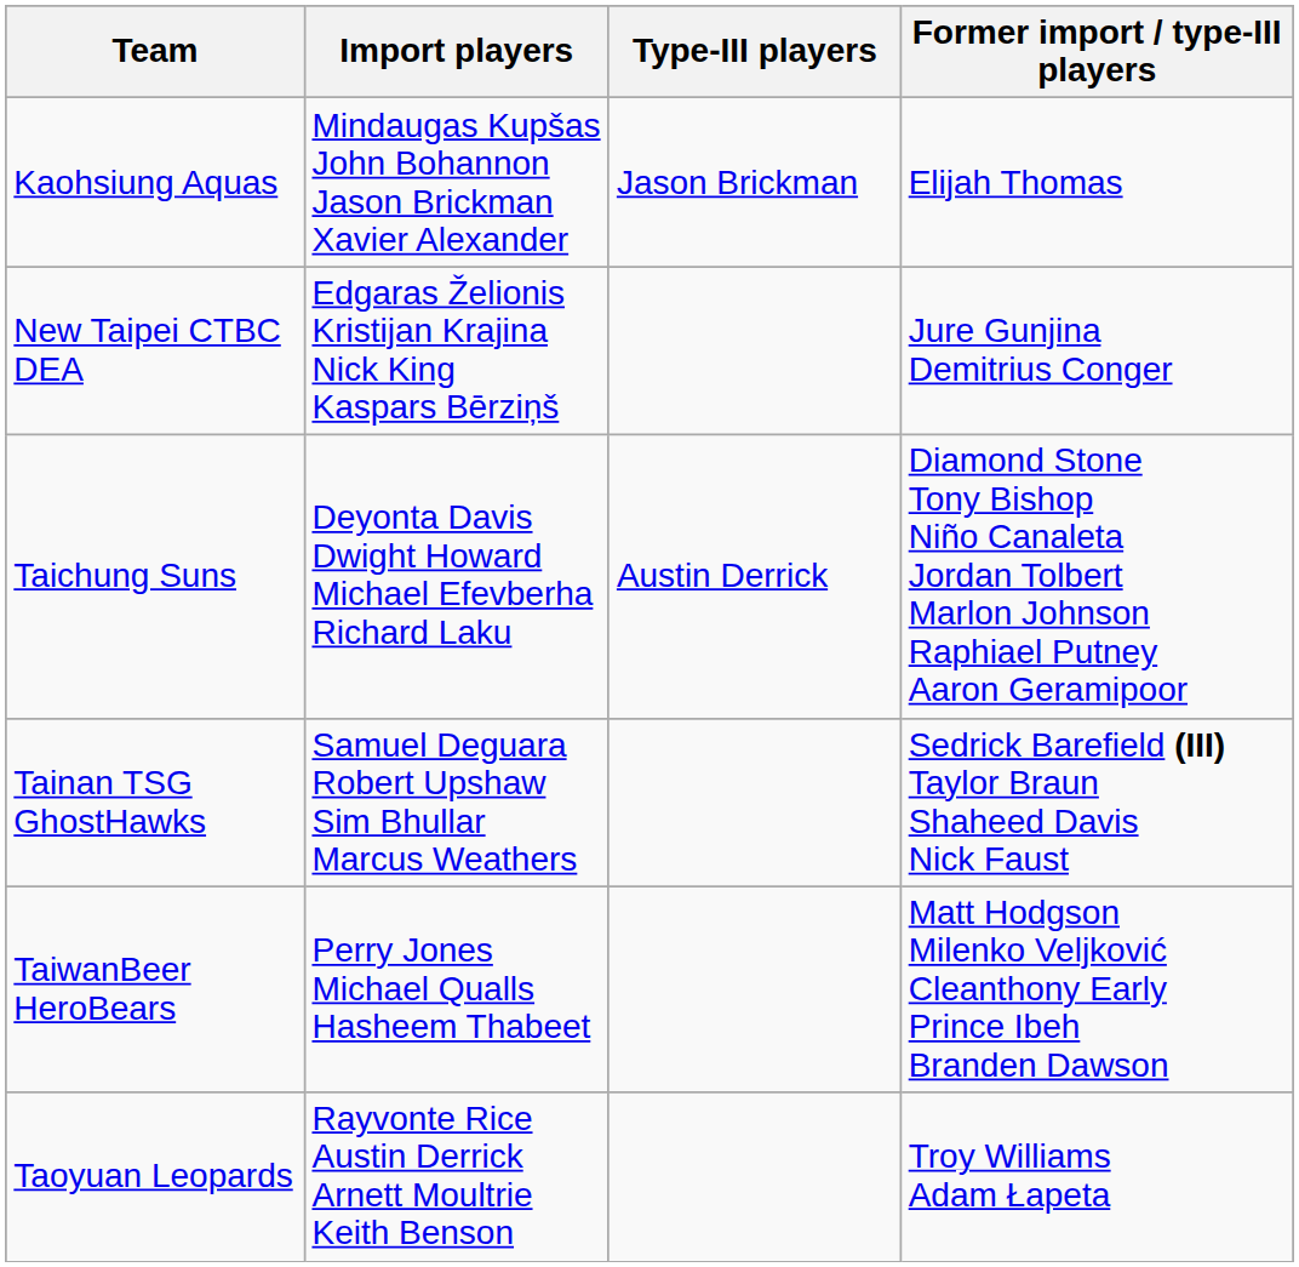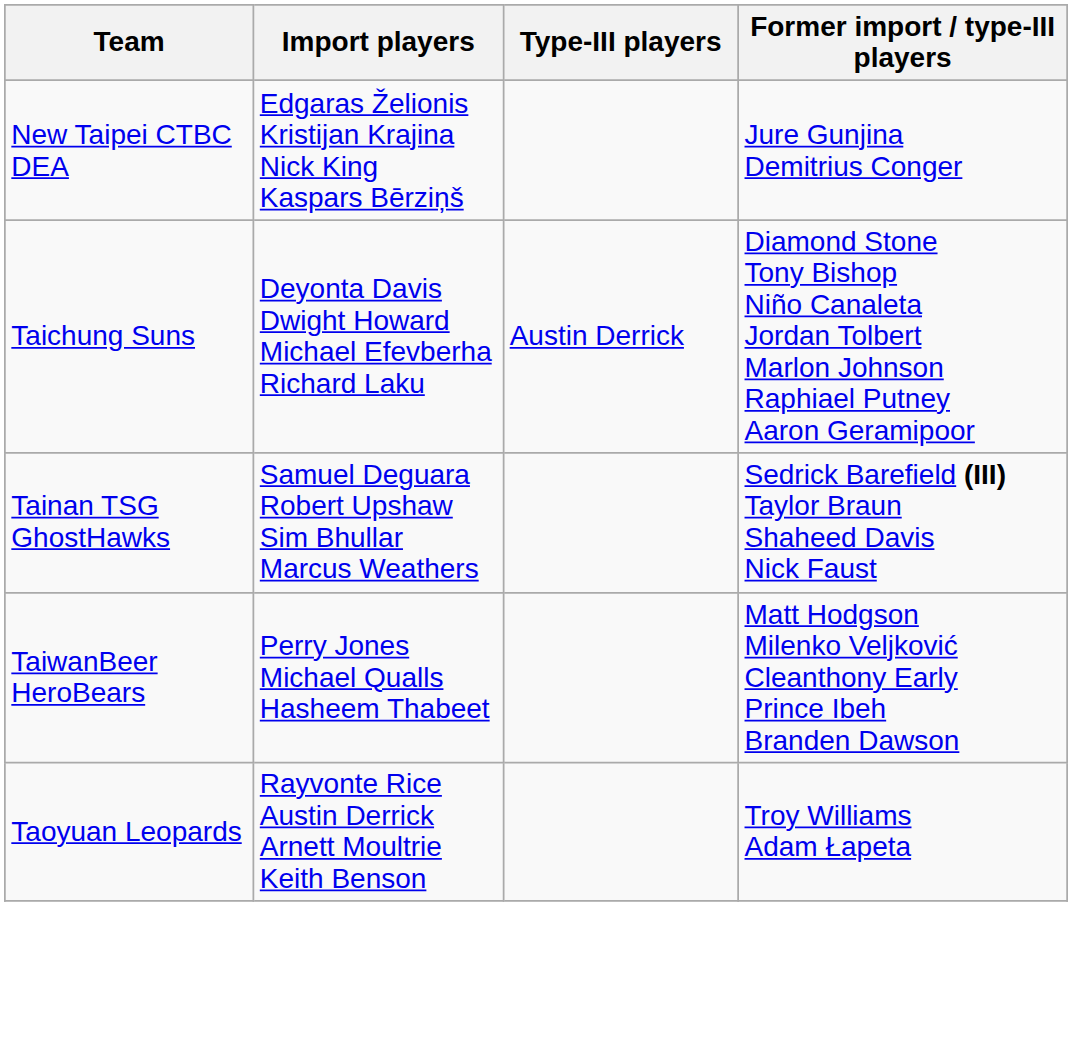 <table class="wikitable" style="text-align:left">
 <tr>
 <th style="width:180px">Team</th>
 <th style="width:200px">Import players</th>
 <th style="width:200px">Type-III players</th>
 <th style="width:280px">Former import / type-III players</th>
-</tr>
-<tr>
-<td><a href='#'>Kaohsiung Aquas</a></td>
-<td> <a href='#'>Mindaugas Kupšas</a><br> <a href='#'>John Bohannon</a><br> <a href='#'>Jason Brickman</a><br> <a href='#'>Xavier Alexander</a></td>
-<td> <a href='#'>Jason Brickman</a></td>
-<td> <a href='#'>Elijah Thomas</a></td>
 </tr>
 <tr>
 <td><a href='#'>New Taipei CTBC DEA</a></td>
 <td> <a href='#'>Edgaras Želionis</a><br> <a href='#'>Kristijan Krajina</a><br> <a href='#'>Nick King</a><br> <a href='#'>Kaspars Bērziņš</a></td>
 <td></td>
 <td> <a href='#'>Jure Gunjina</a><br> <a href='#'>Demitrius Conger</a></td>
 </tr>
 <tr>
 <td><a href='#'>Taichung Suns</a></td>
 <td> <a href='#'>Deyonta Davis</a><br> <a href='#'>Dwight Howard</a><br> <a href='#'>Michael Efevberha</a><br> <a href='#'>Richard Laku</a></td>
 <td> <a href='#'>Austin Derrick</a></td>
 <td> <a href='#'>Diamond Stone</a><br> <a href='#'>Tony Bishop</a><br> <a href='#'>Niño Canaleta</a><br> <a href='#'>Jordan Tolbert</a><br> <a href='#'>Marlon Johnson</a><br> <a href='#'>Raphiael Putney</a><br> <a href='#'>Aaron Geramipoor</a></td>
 </tr>
 <tr>
 <td><a href='#'>Tainan TSG GhostHawks</a></td>
 <td> <a href='#'>Samuel Deguara</a><br> <a href='#'>Robert Upshaw</a><br> <a href='#'>Sim Bhullar</a><br> <a href='#'>Marcus Weathers</a></td>
 <td></td>
 <td> <a href='#'>Sedrick Barefield</a> <strong>(III)</strong><br> <a href='#'>Taylor Braun</a><br> <a href='#'>Shaheed Davis</a><br> <a href='#'>Nick Faust</a></td>
 </tr>
 <tr>
 <td><a href='#'>TaiwanBeer HeroBears</a></td>
 <td> <a href='#'>Perry Jones</a><br> <a href='#'>Michael Qualls</a><br> <a href='#'>Hasheem Thabeet</a></td>
 <td></td>
 <td> <a href='#'>Matt Hodgson</a><br> <a href='#'>Milenko Veljković</a><br> <a href='#'>Cleanthony Early</a><br> <a href='#'>Prince Ibeh</a><br> <a href='#'>Branden Dawson</a></td>
 </tr>
 <tr>
 <td><a href='#'>Taoyuan Leopards</a></td>
 <td> <a href='#'>Rayvonte Rice</a><br> <a href='#'>Austin Derrick</a><br> <a href='#'>Arnett Moultrie</a><br> <a href='#'>Keith Benson</a></td>
 <td></td>
 <td> <a href='#'>Troy Williams</a><br> <a href='#'>Adam Łapeta</a></td>
 </tr>
 </table>
